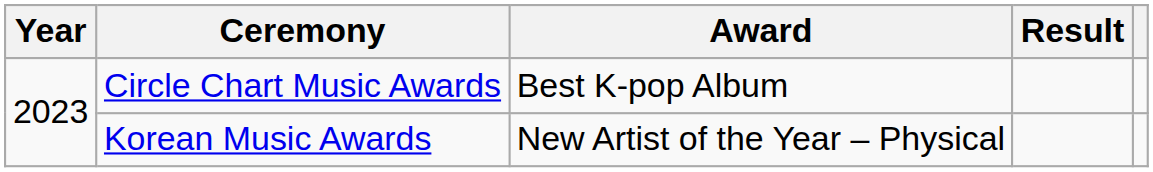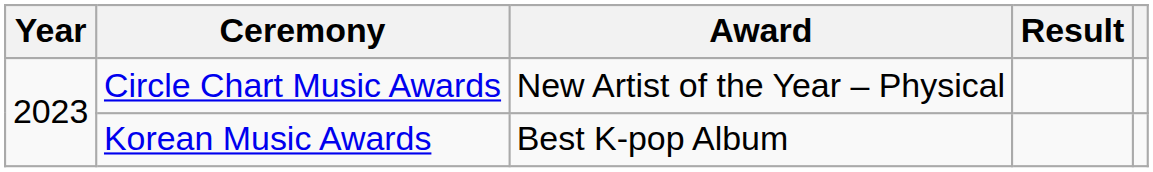 <table class="wikitable plainrowheaders">
 <tr>
 <th scope="col">Year</th>
 <th scope="col">Ceremony</th>
 <th scope="col">Award</th>
 <th scope="col">Result</th>
 <th class="unsortable"></th>
 </tr>
 <tr>
 <td scope="row" rowspan="2">2023</td>
 <td><a href='#'>Circle Chart Music Awards</a></td>
-<td>Best K-pop Album</td>
+<td>New Artist of the Year – Physical</td>
 <td></td>
 <td style="text-align:center"></td>
 </tr>
 <tr>
 <td><a href='#'>Korean Music Awards</a></td>
-<td>New Artist of the Year – Physical</td>
+<td>Best K-pop Album</td>
 <td></td>
 <td style="text-align:center"></td>
 </tr>
 </table>
